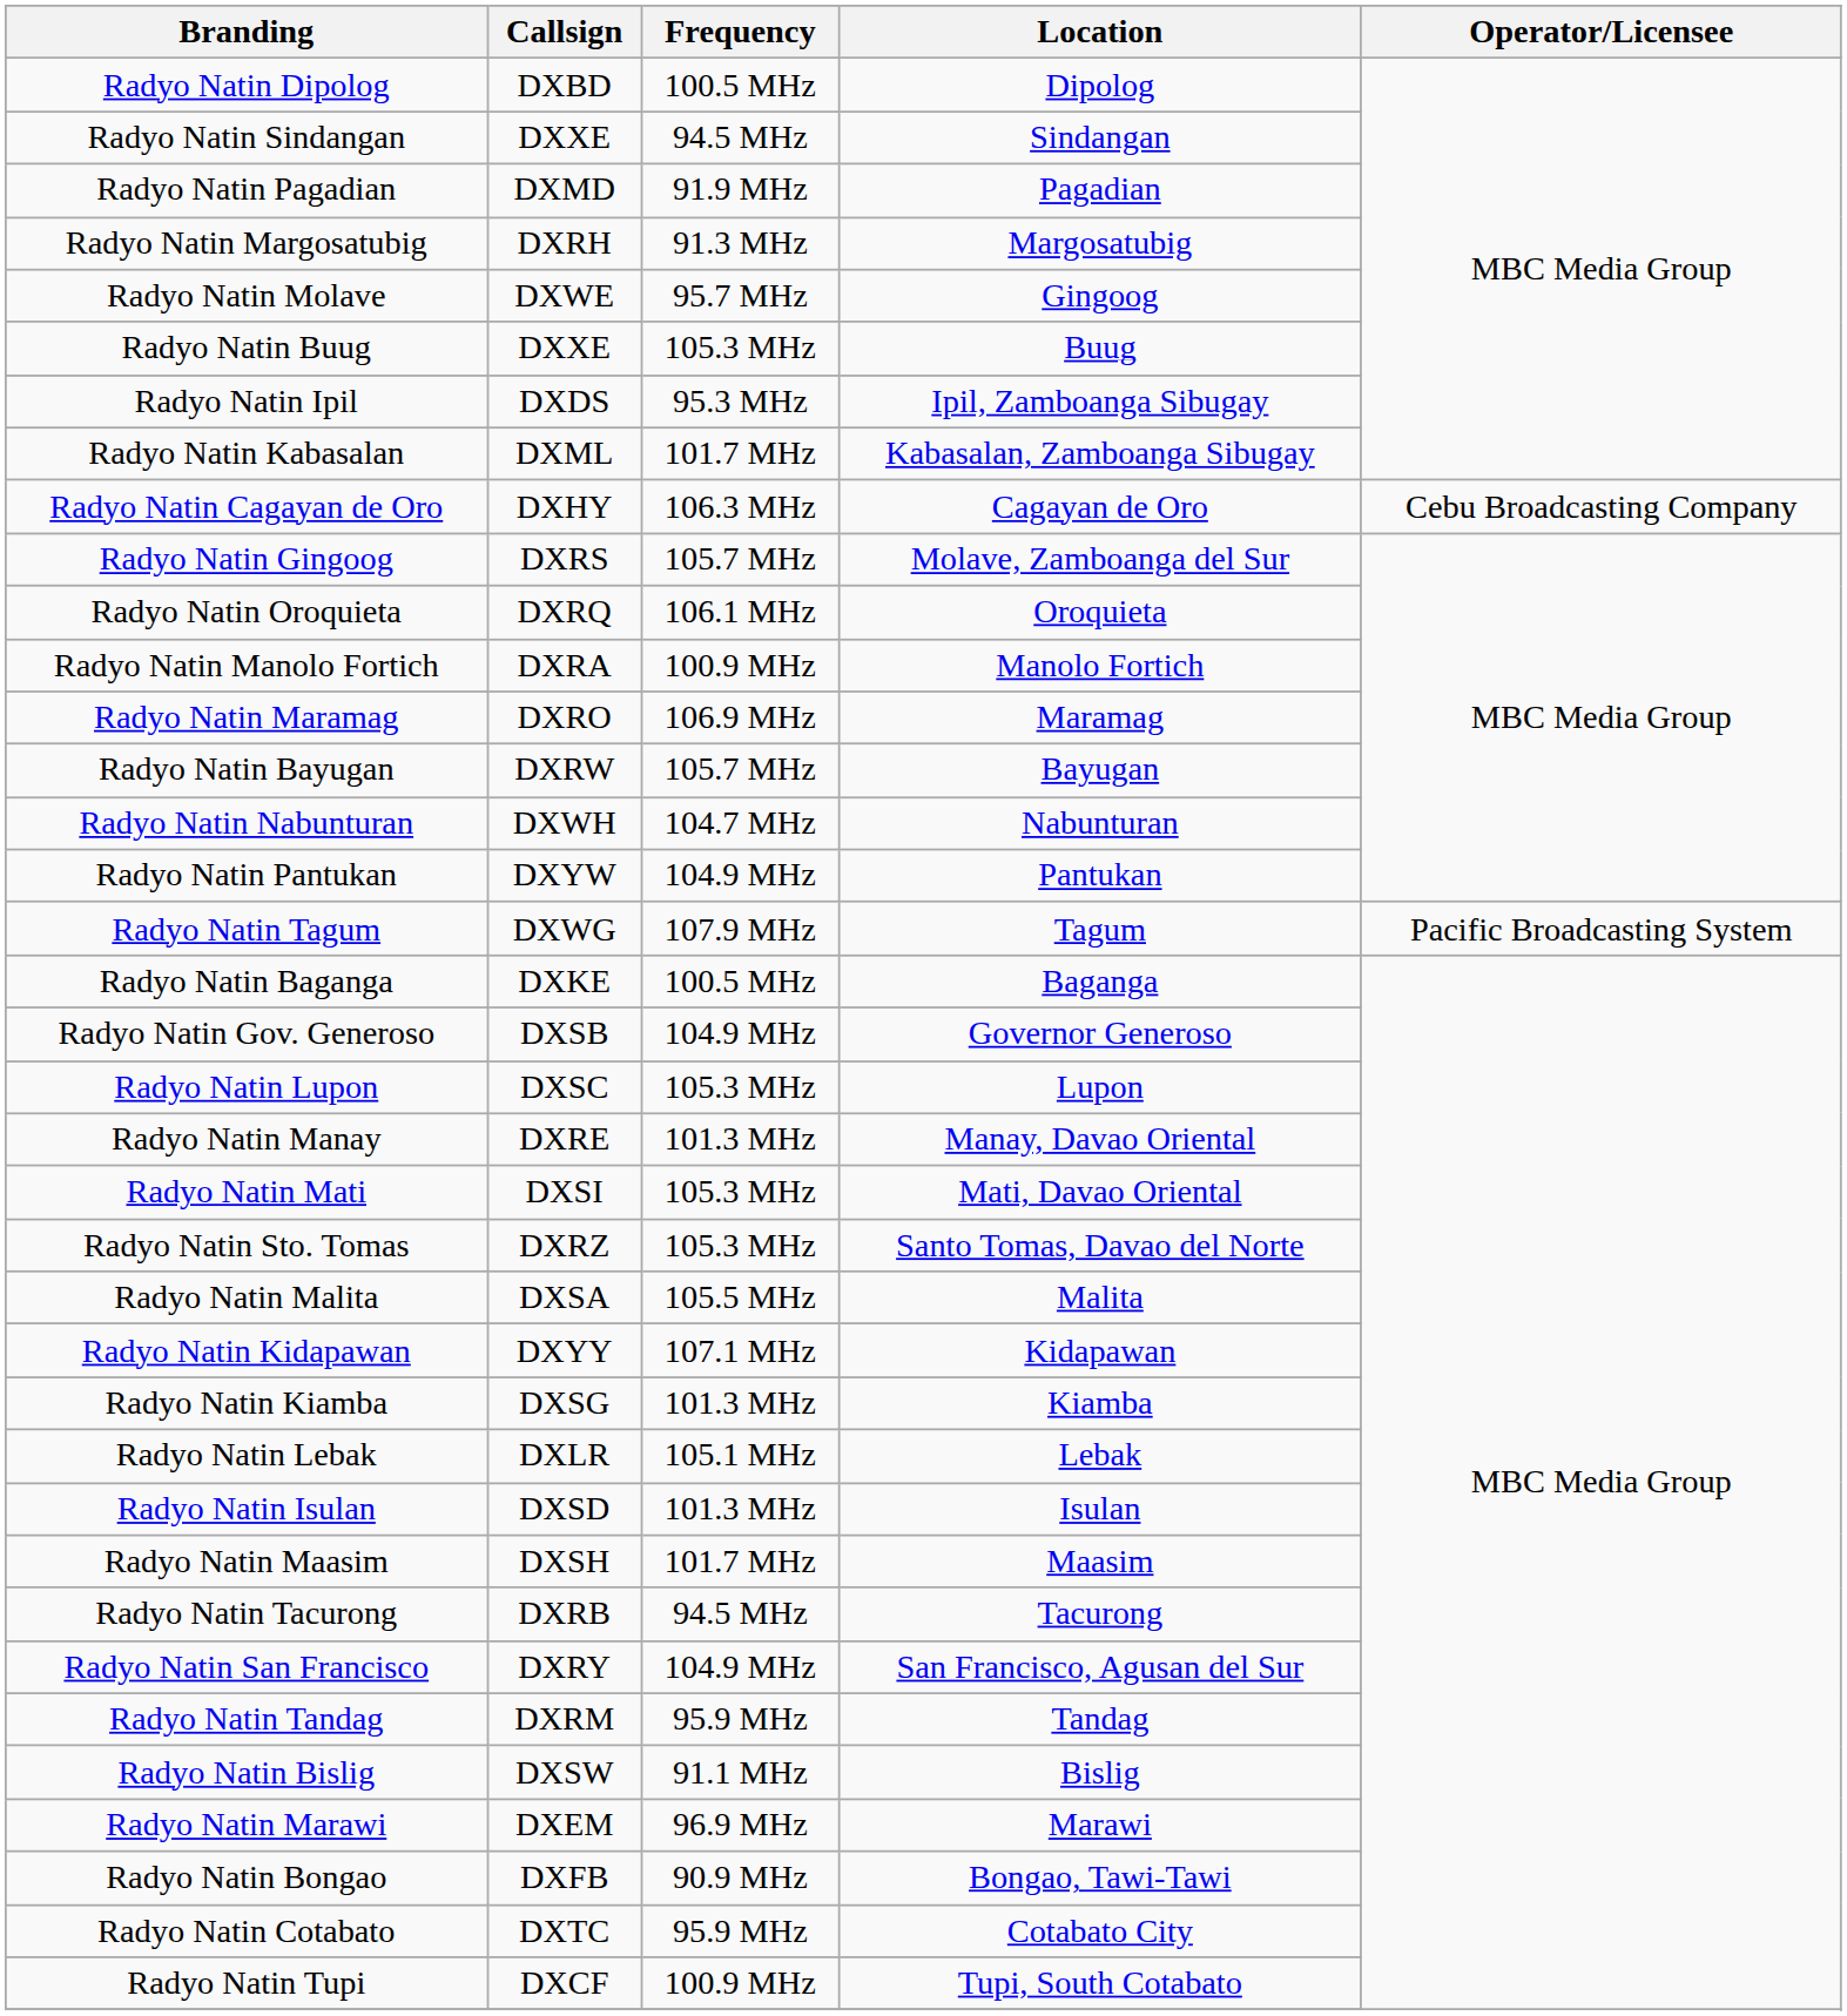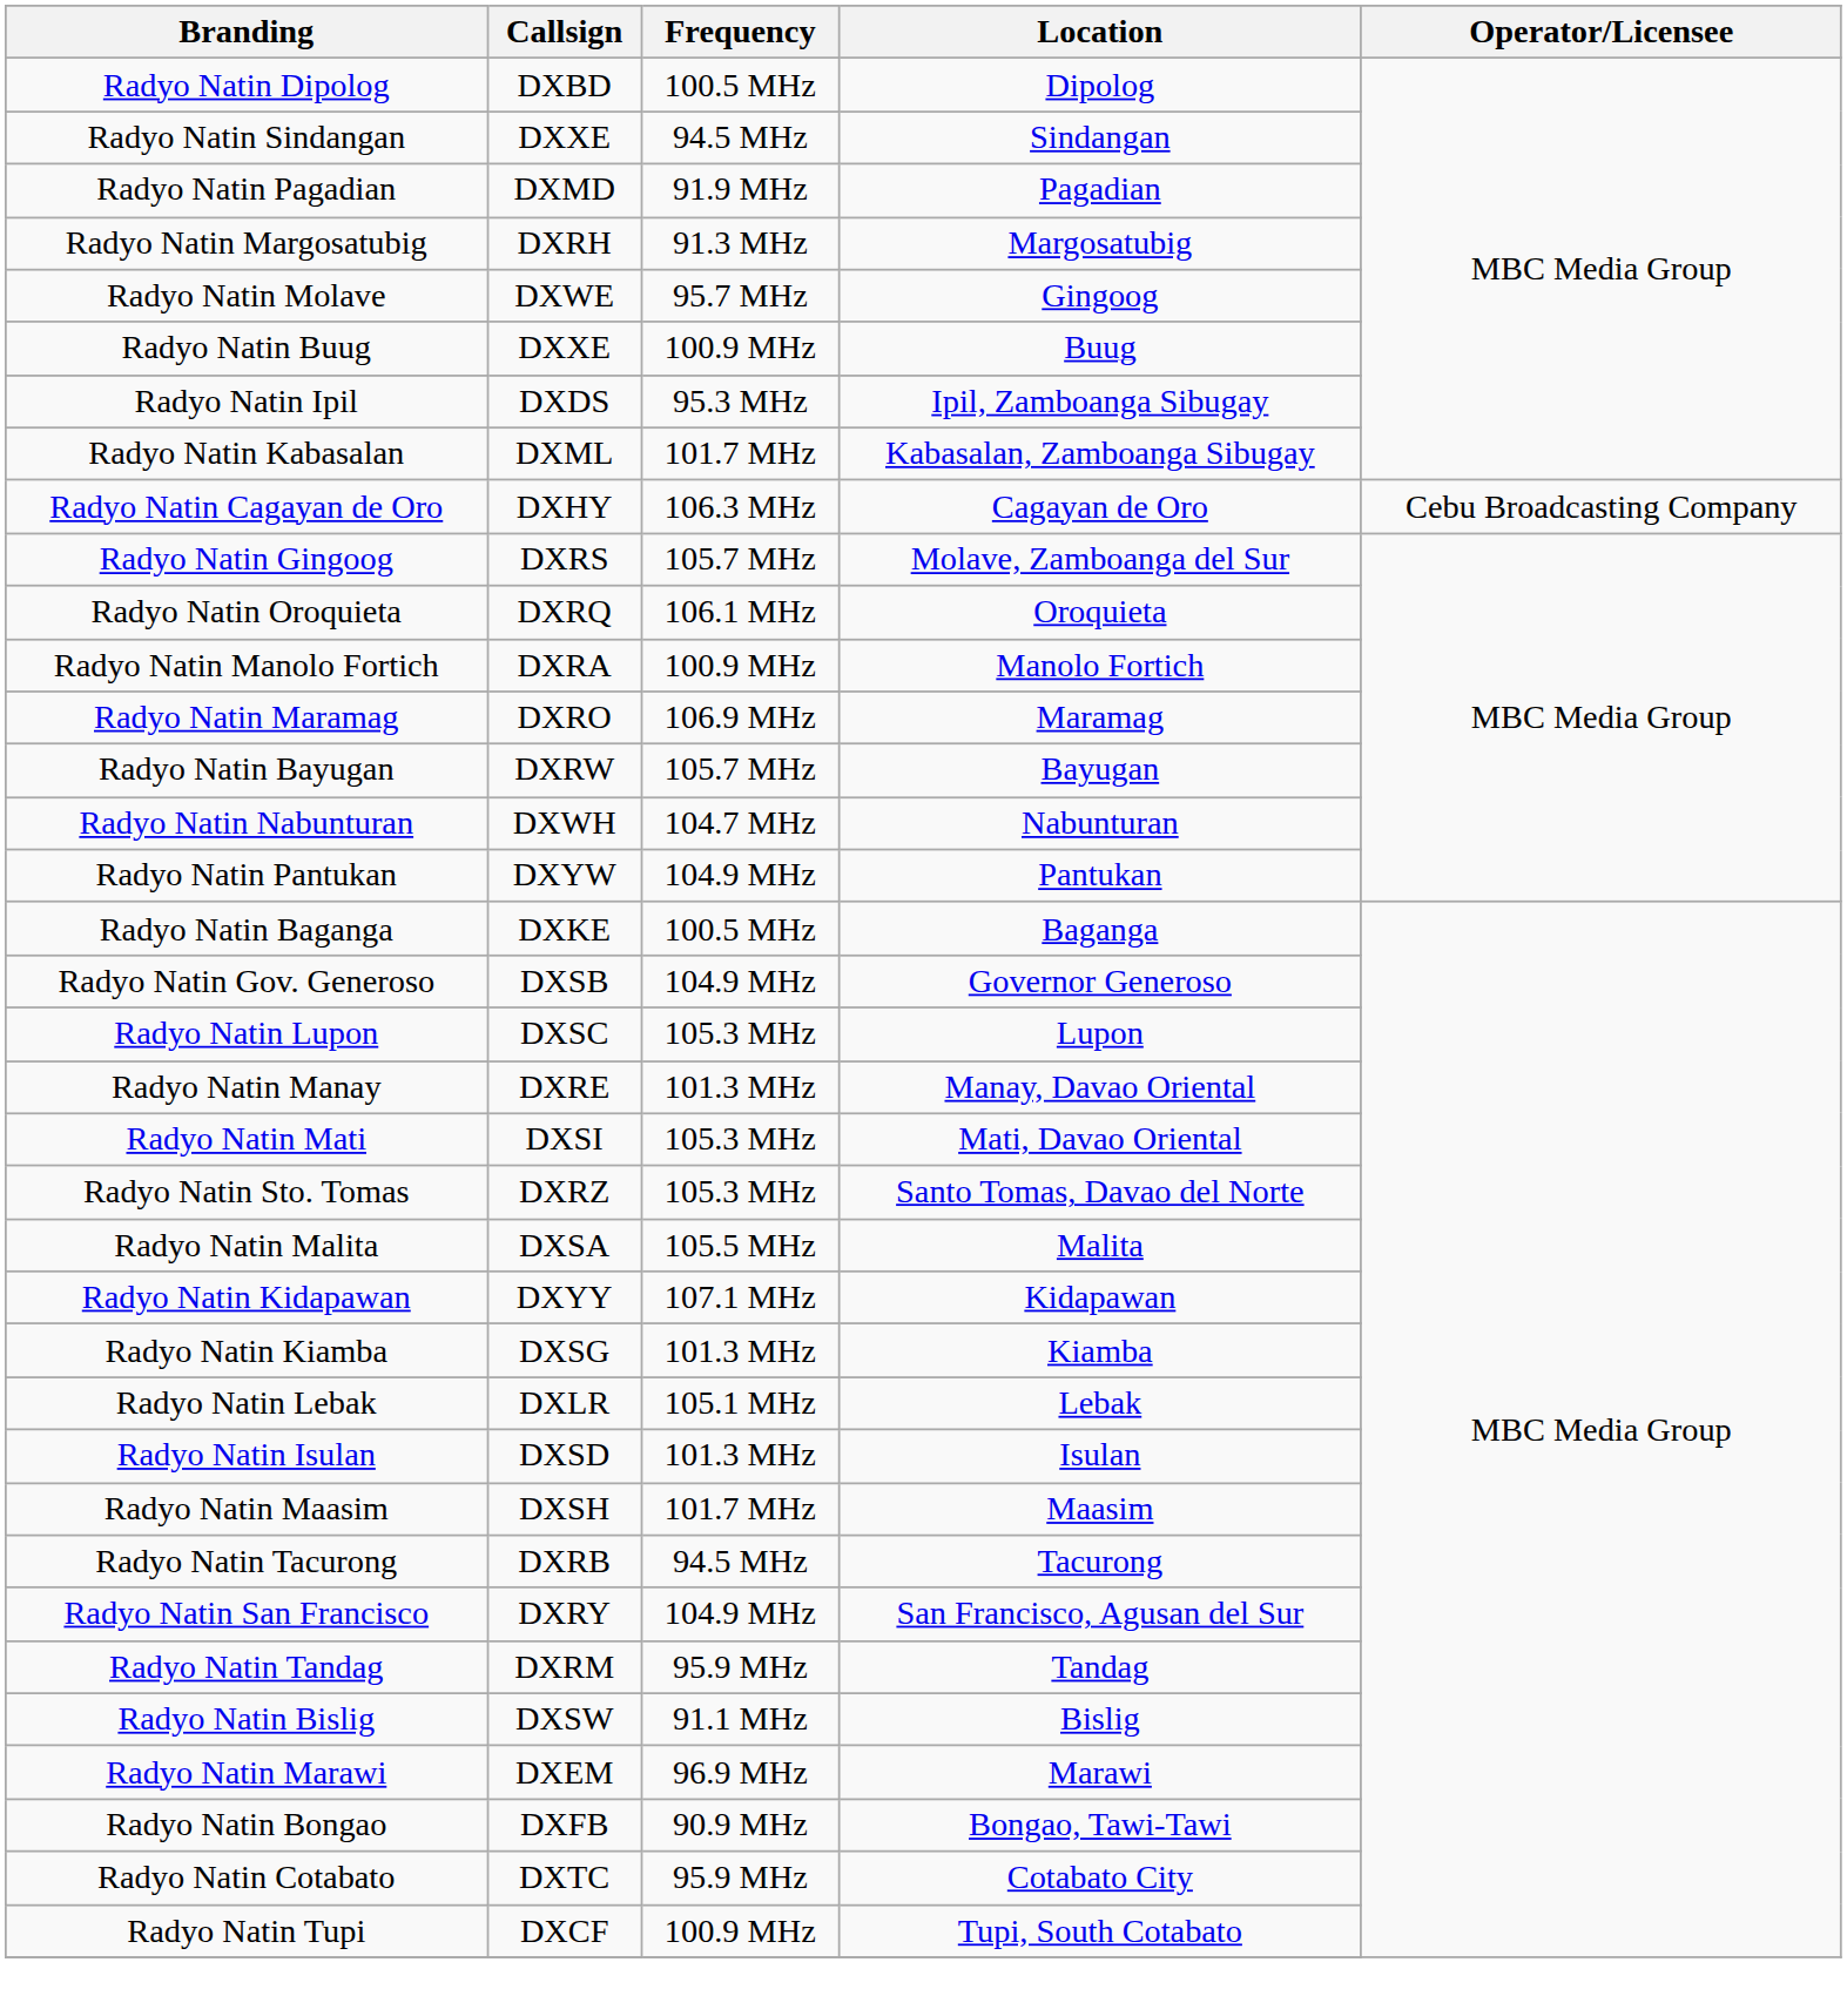 <table class="wikitable" style="width:100%; text-align:center;">
 <tr>
 <th>Branding</th>
 <th>Callsign</th>
 <th>Frequency</th>
 <th>Location</th>
 <th>Operator/Licensee</th>
 </tr>
 <tr>
 <td><a href='#'>Radyo Natin Dipolog</a></td>
 <td>DXBD</td>
 <td>100.5 MHz</td>
 <td><a href='#'>Dipolog</a></td>
 <td rowspan="8">MBC Media Group</td>
 </tr>
 <tr>
 <td>Radyo Natin Sindangan</td>
 <td>DXXE</td>
 <td>94.5 MHz</td>
 <td><a href='#'>Sindangan</a></td>
 </tr>
 <tr>
 <td>Radyo Natin Pagadian</td>
 <td>DXMD</td>
 <td>91.9 MHz</td>
 <td><a href='#'>Pagadian</a></td>
 </tr>
 <tr>
 <td>Radyo Natin Margosatubig</td>
 <td>DXRH</td>
 <td>91.3 MHz</td>
 <td><a href='#'>Margosatubig</a></td>
 </tr>
 <tr>
 <td>Radyo Natin Molave</td>
 <td>DXWE</td>
 <td>95.7 MHz</td>
 <td><a href='#'>Gingoog</a></td>
 </tr>
 <tr>
 <td>Radyo Natin Buug</td>
 <td>DXXE</td>
-<td>105.3 MHz</td>
+<td>100.9 MHz</td>
 <td><a href='#'>Buug</a></td>
 </tr>
 <tr>
 <td>Radyo Natin Ipil</td>
 <td>DXDS</td>
 <td>95.3 MHz</td>
 <td><a href='#'>Ipil, Zamboanga Sibugay</a></td>
 </tr>
 <tr>
 <td>Radyo Natin Kabasalan</td>
 <td>DXML</td>
 <td>101.7 MHz</td>
 <td><a href='#'>Kabasalan, Zamboanga Sibugay</a></td>
 </tr>
 <tr>
 <td><a href='#'>Radyo Natin Cagayan de Oro</a></td>
 <td>DXHY</td>
 <td>106.3 MHz</td>
 <td><a href='#'>Cagayan de Oro</a></td>
 <td>Cebu Broadcasting Company</td>
 </tr>
 <tr>
 <td><a href='#'>Radyo Natin Gingoog</a></td>
 <td>DXRS</td>
 <td>105.7 MHz</td>
 <td><a href='#'>Molave, Zamboanga del Sur</a></td>
 <td rowspan=7>MBC Media Group</td>
 </tr>
 <tr>
 <td>Radyo Natin Oroquieta</td>
 <td>DXRQ</td>
 <td>106.1 MHz</td>
 <td><a href='#'>Oroquieta</a></td>
 </tr>
 <tr>
 <td>Radyo Natin Manolo Fortich</td>
 <td>DXRA</td>
 <td>100.9 MHz</td>
 <td><a href='#'>Manolo Fortich</a></td>
 </tr>
 <tr>
 <td><a href='#'>Radyo Natin Maramag</a></td>
 <td>DXRO</td>
 <td>106.9 MHz</td>
 <td><a href='#'>Maramag</a></td>
 </tr>
 <tr>
 <td>Radyo Natin Bayugan</td>
 <td>DXRW</td>
 <td>105.7 MHz</td>
 <td><a href='#'>Bayugan</a></td>
 </tr>
 <tr>
 <td><a href='#'>Radyo Natin Nabunturan</a></td>
 <td>DXWH</td>
 <td>104.7 MHz</td>
 <td><a href='#'>Nabunturan</a></td>
 </tr>
 <tr>
 <td>Radyo Natin Pantukan</td>
 <td>DXYW</td>
 <td>104.9 MHz</td>
 <td><a href='#'>Pantukan</a></td>
-</tr>
-<tr>
-<td><a href='#'>Radyo Natin Tagum</a></td>
-<td>DXWG</td>
-<td>107.9 MHz</td>
-<td><a href='#'>Tagum</a></td>
-<td>Pacific Broadcasting System</td>
 </tr>
 <tr>
 <td>Radyo Natin Baganga</td>
 <td>DXKE</td>
 <td>100.5 MHz</td>
 <td><a href='#'>Baganga</a></td>
 <td rowspan="21">MBC Media Group</td>
 </tr>
 <tr>
 <td>Radyo Natin Gov. Generoso</td>
 <td>DXSB</td>
 <td>104.9 MHz</td>
 <td><a href='#'>Governor Generoso</a></td>
 </tr>
 <tr>
 <td><a href='#'>Radyo Natin Lupon</a></td>
 <td>DXSC</td>
 <td>105.3 MHz</td>
 <td><a href='#'>Lupon</a></td>
 </tr>
 <tr>
 <td>Radyo Natin Manay</td>
 <td>DXRE</td>
 <td>101.3 MHz</td>
 <td><a href='#'>Manay, Davao Oriental</a></td>
 </tr>
 <tr>
 <td><a href='#'>Radyo Natin Mati</a></td>
 <td>DXSI</td>
 <td>105.3 MHz</td>
 <td><a href='#'>Mati, Davao Oriental</a></td>
 </tr>
 <tr>
 <td>Radyo Natin Sto. Tomas</td>
 <td>DXRZ</td>
 <td>105.3 MHz</td>
 <td><a href='#'>Santo Tomas, Davao del Norte</a></td>
 </tr>
 <tr>
 <td>Radyo Natin Malita</td>
 <td>DXSA</td>
 <td>105.5 MHz</td>
 <td><a href='#'>Malita</a></td>
 </tr>
 <tr>
 <td><a href='#'>Radyo Natin Kidapawan</a></td>
 <td>DXYY</td>
 <td>107.1 MHz</td>
 <td><a href='#'>Kidapawan</a></td>
 </tr>
 <tr>
 <td>Radyo Natin Kiamba</td>
 <td>DXSG</td>
 <td>101.3 MHz</td>
 <td><a href='#'>Kiamba</a></td>
 </tr>
 <tr>
 <td>Radyo Natin Lebak</td>
 <td>DXLR</td>
 <td>105.1 MHz</td>
 <td><a href='#'>Lebak</a></td>
 </tr>
 <tr>
 <td><a href='#'>Radyo Natin Isulan</a></td>
 <td>DXSD</td>
 <td>101.3 MHz</td>
 <td><a href='#'>Isulan</a></td>
 </tr>
 <tr>
 <td>Radyo Natin Maasim</td>
 <td>DXSH</td>
 <td>101.7 MHz</td>
 <td><a href='#'>Maasim</a></td>
 </tr>
 <tr>
 <td>Radyo Natin Tacurong</td>
 <td>DXRB</td>
 <td>94.5 MHz</td>
 <td><a href='#'>Tacurong</a></td>
 </tr>
 <tr>
 <td><a href='#'>Radyo Natin San Francisco</a></td>
 <td>DXRY</td>
 <td>104.9 MHz</td>
 <td><a href='#'>San Francisco, Agusan del Sur</a></td>
 </tr>
 <tr>
 <td><a href='#'>Radyo Natin Tandag</a></td>
 <td>DXRM</td>
 <td>95.9 MHz</td>
 <td><a href='#'>Tandag</a></td>
 </tr>
 <tr>
 <td><a href='#'>Radyo Natin Bislig</a></td>
 <td>DXSW</td>
 <td>91.1 MHz</td>
 <td><a href='#'>Bislig</a></td>
 </tr>
 <tr>
 <td><a href='#'>Radyo Natin Marawi</a></td>
 <td>DXEM</td>
 <td>96.9 MHz</td>
 <td><a href='#'>Marawi</a></td>
 </tr>
 <tr>
 <td>Radyo Natin Bongao</td>
 <td>DXFB</td>
 <td>90.9 MHz</td>
 <td><a href='#'>Bongao, Tawi-Tawi</a></td>
 </tr>
 <tr>
 <td>Radyo Natin Cotabato</td>
 <td>DXTC</td>
 <td>95.9 MHz</td>
 <td><a href='#'>Cotabato City</a></td>
 </tr>
 <tr>
 <td>Radyo Natin Tupi</td>
 <td>DXCF</td>
 <td>100.9 MHz</td>
 <td><a href='#'>Tupi, South Cotabato</a></td>
 </tr>
 <tr>
 </tr>
 </table>
